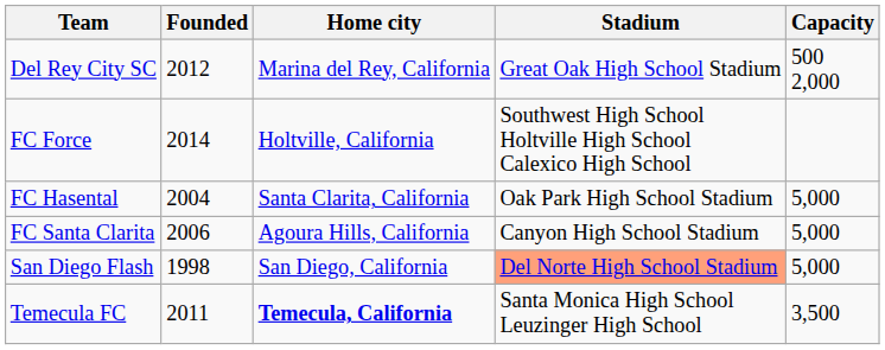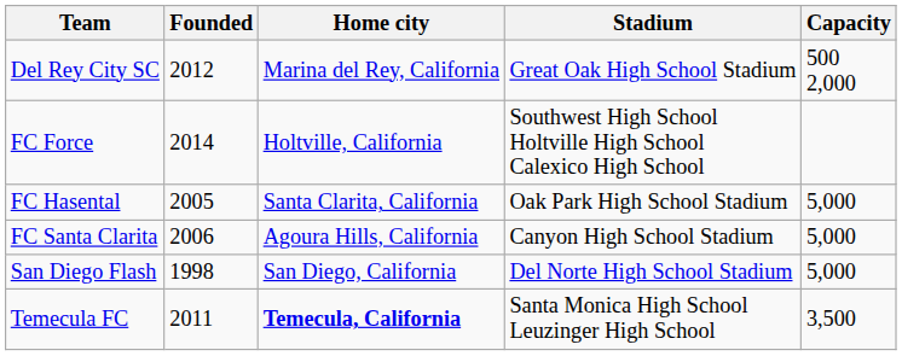 <table class="wikitable sortable collapsible collapsed">
 <tr>
 <th>Team</th>
 <th>Founded</th>
 <th>Home city</th>
 <th>Stadium</th>
 <th>Capacity</th>
 </tr>
 <tr>
 <td><a href='#'>Del Rey City SC</a></td>
 <td>2012</td>
 <td><a href='#'>Marina del Rey, California</a></td>
 <td><a href='#'>Great Oak High School</a> Stadium</td>
 <td>500<br>2,000</td>
 </tr>
 <tr>
 <td><a href='#'>FC Force</a></td>
 <td>2014</td>
 <td><a href='#'>Holtville, California</a></td>
 <td>Southwest High School<br>Holtville High School<br>Calexico High School</td>
 <td></td>
 </tr>
 <tr>
 <td><a href='#'>FC Hasental</a></td>
-<td>2004</td>
+<td>2005</td>
 <td><a href='#'>Santa Clarita, California</a></td>
 <td>Oak Park High School Stadium</td>
 <td>5,000</td>
 </tr>
 <tr>
 <td><a href='#'>FC Santa Clarita</a></td>
 <td>2006</td>
 <td><a href='#'>Agoura Hills, California</a></td>
 <td>Canyon High School Stadium</td>
 <td>5,000</td>
 </tr>
 <tr>
 <td><a href='#'>San Diego Flash</a></td>
 <td>1998</td>
 <td><a href='#'>San Diego, California</a></td>
-<td style="background: lightsalmon;"><a href='#'>Del Norte High School Stadium</a></td>
+<td><a href='#'>Del Norte High School Stadium</a></td>
 <td>5,000</td>
 </tr>
 <tr>
 <td><a href='#'>Temecula FC</a></td>
 <td>2011</td>
 <td><strong><a href='#'>Temecula, California</a></strong></td>
 <td>Santa Monica High School<br>Leuzinger High School</td>
 <td>3,500</td>
 </tr>
 </table>
